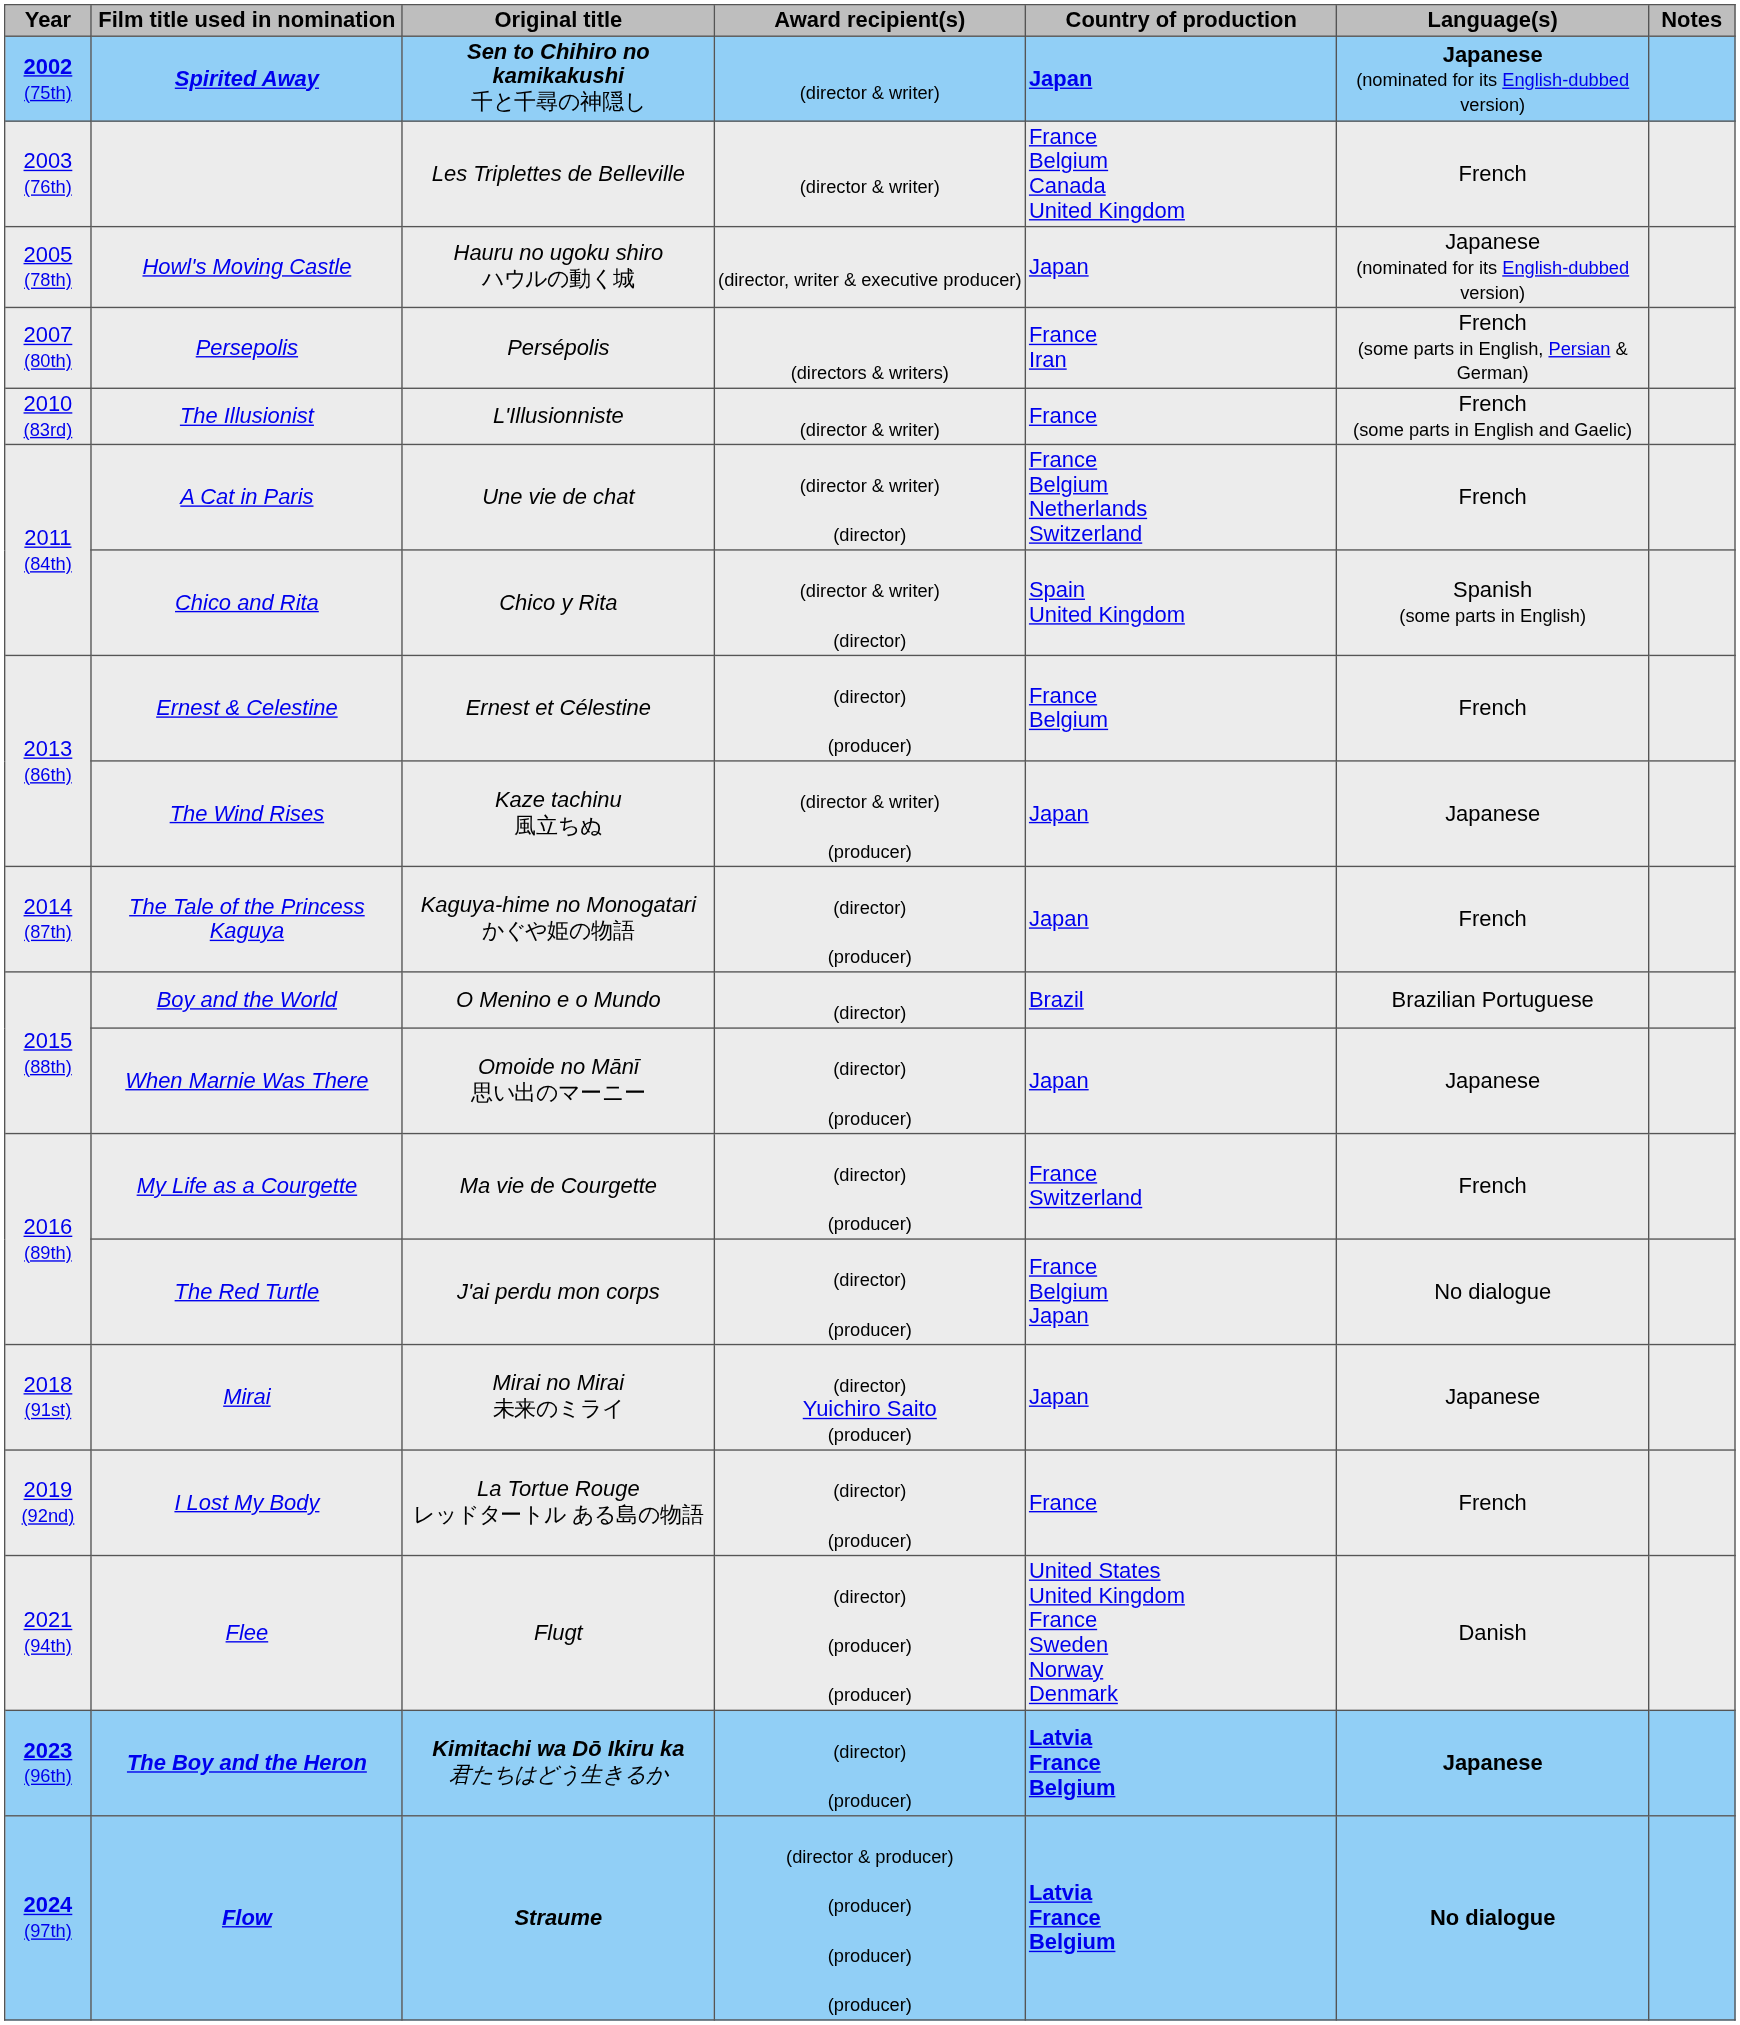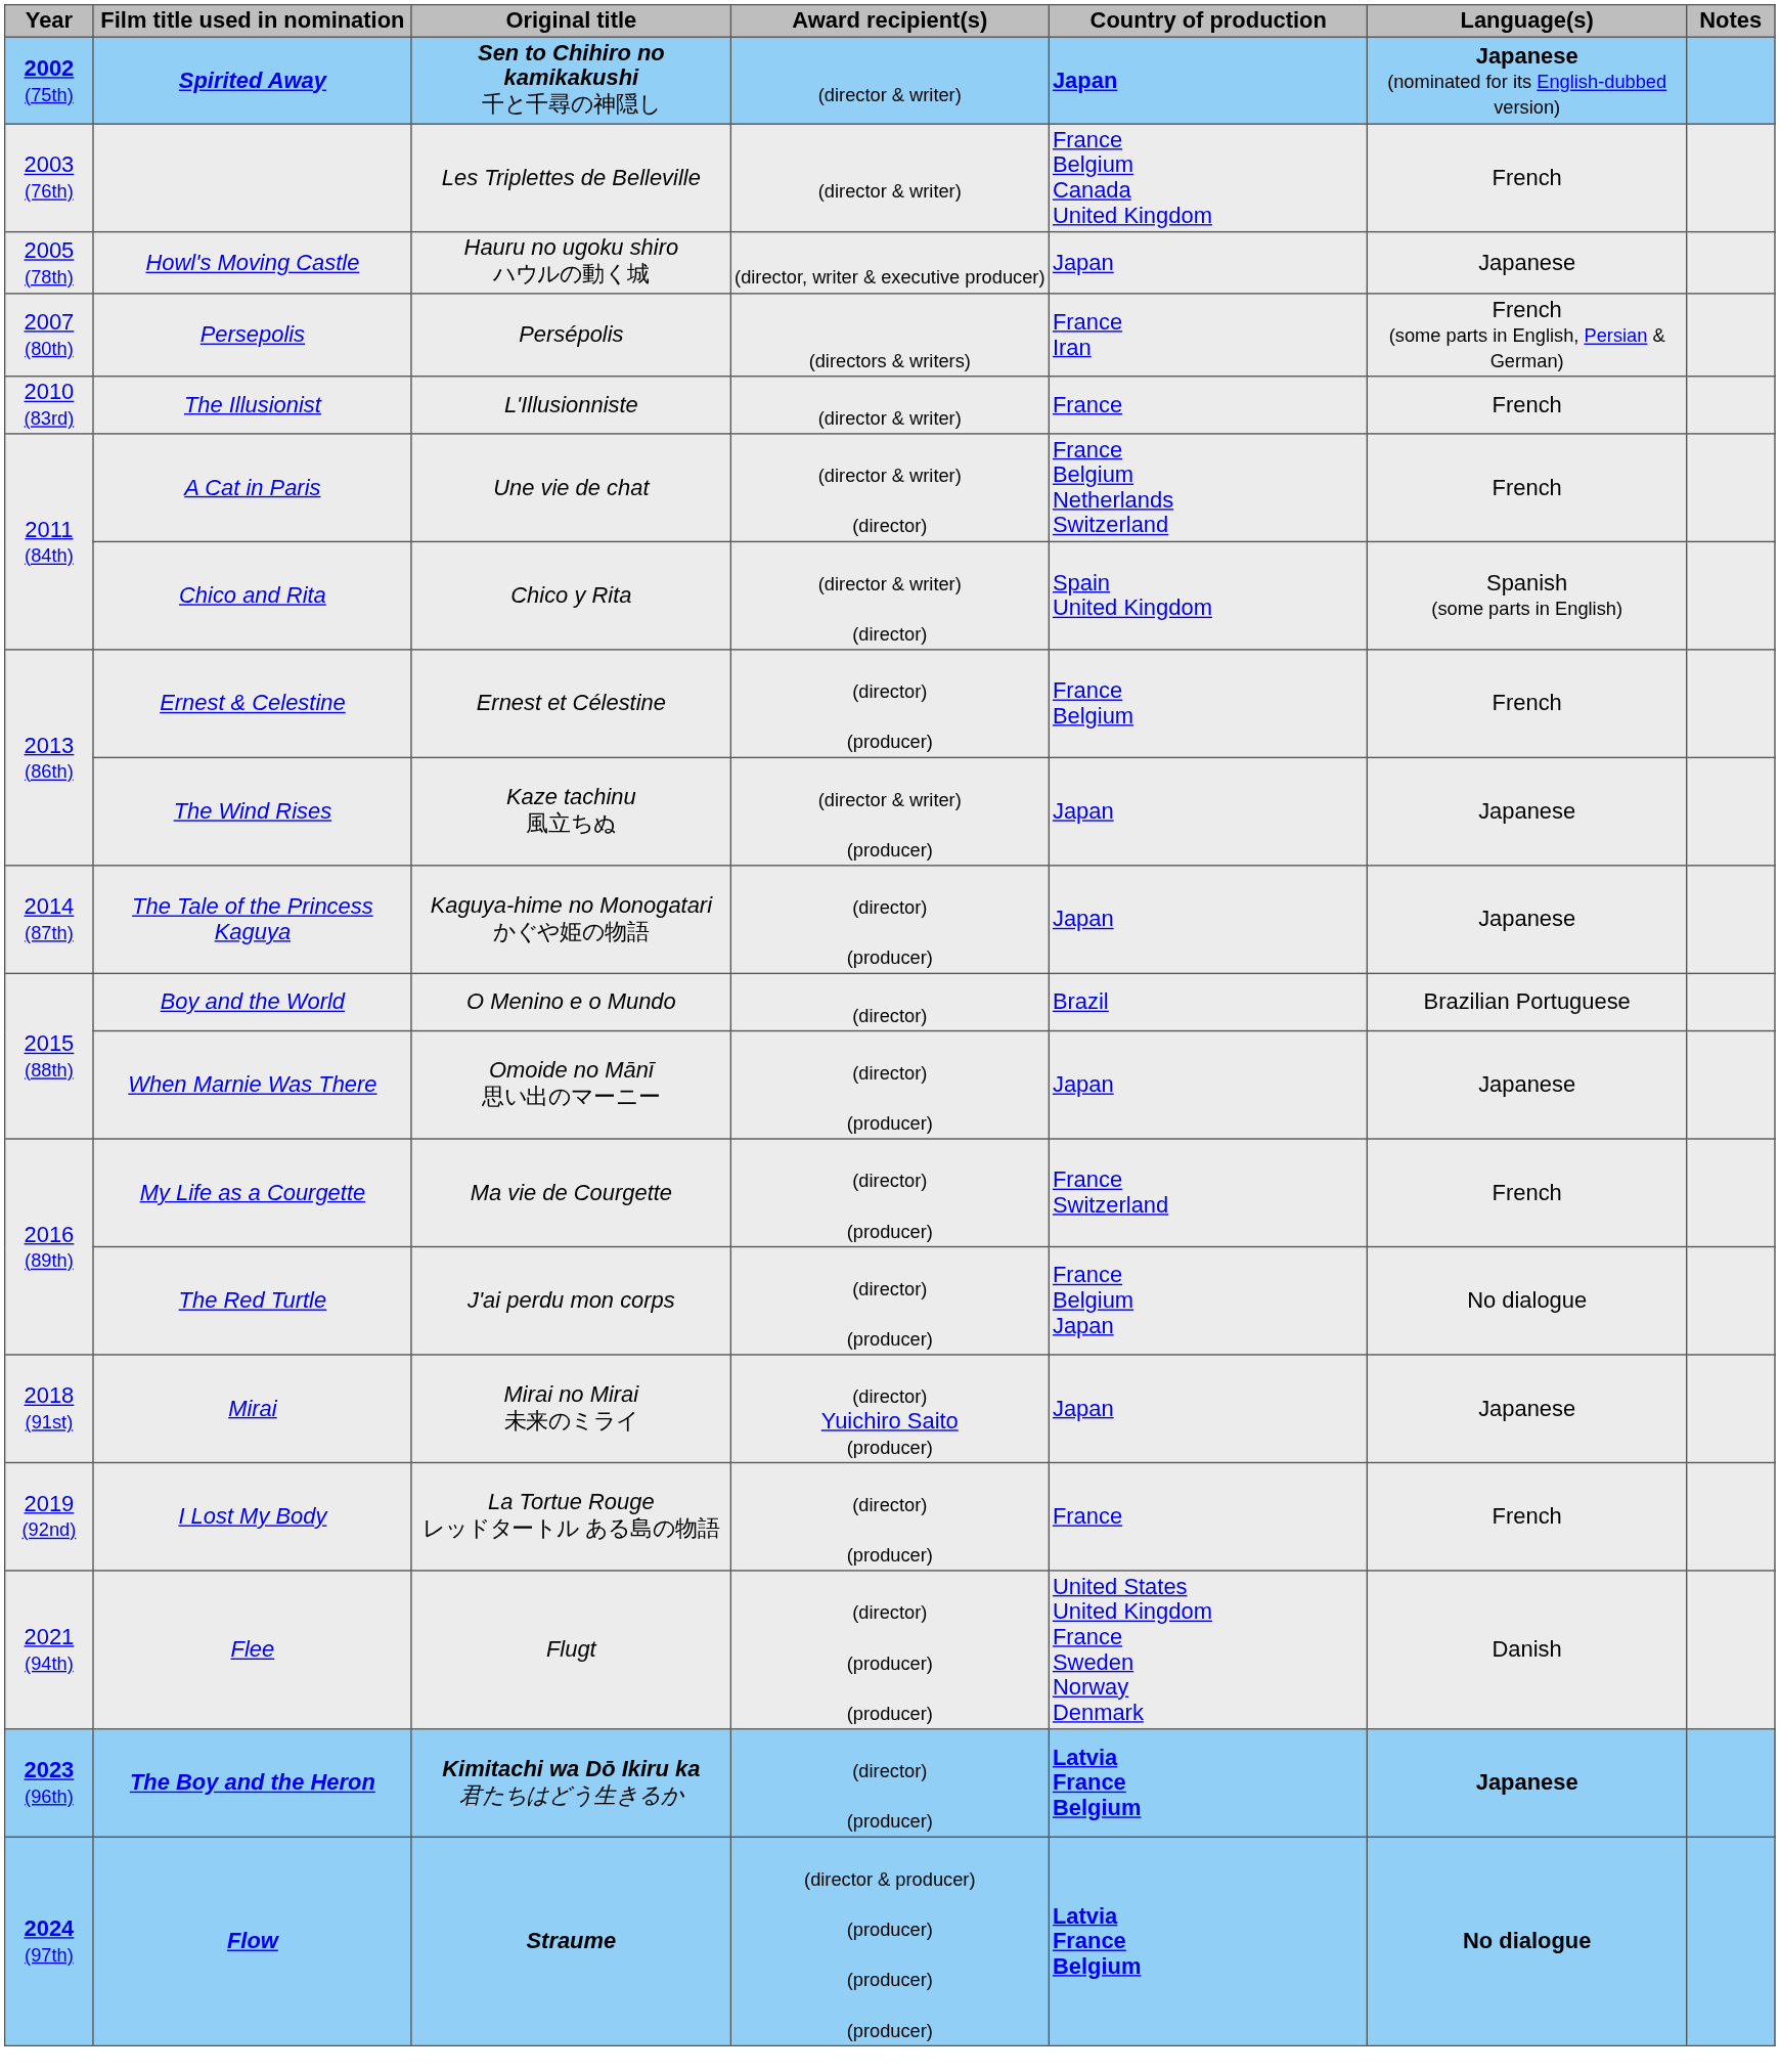 <table cellpadding=2 cellspacing=0 border=1 style="border-collapse:collapse; border: 1px #555 solid; text-align:center" class="sortable">
 <tr bgcolor="#bebebe">
 <th width="5%">Year</th>
 <th width="18%">Film title used in nomination</th>
 <th width="18%">Original title</th>
 <th width="18%">Award recipient(s)</th>
 <th width="18%">Country of production</th>
 <th width="18%">Language(s)</th>
 <th width="5%" class="unsortable">Notes</th>
 </tr>
 <tr bgcolor="#91CFF6">
 <td><strong><a href='#'>2002</a></strong><br><small><a href='#'>(75th)</a></small></td>
 <td><strong><em><a href='#'>Spirited Away</a></em></strong></td>
 <td><strong><em>Sen to Chihiro no kamikakushi</em></strong><br>千と千尋の神隠し</td>
 <td><strong></strong><br><small>(director & writer)</small></td>
 <td align="left"> <strong><a href='#'>Japan</a></strong></td>
 <td><strong>Japanese</strong><br><small>(nominated for its <a href='#'>English-</a><a href='#'>dubbed</a> version)</small></td>
 <td></td>
 </tr>
 <tr bgcolor="#ececec">
 <td><a href='#'>2003</a><br><small><a href='#'>(76th)</a></small></td>
 <td><em></em></td>
 <td><em>Les Triplettes de Belleville</em></td>
 <td><br><small>(director & writer)</small></td>
 <td align="left"> <a href='#'>France</a><br> <a href='#'>Belgium</a><br> <a href='#'>Canada</a><br> <a href='#'>United Kingdom</a></td>
 <td>French</td>
 <td></td>
 </tr>
 <tr bgcolor="#ececec">
 <td><a href='#'>2005</a><br><small><a href='#'>(78th)</a></small></td>
 <td><em><a href='#'>Howl's Moving Castle</a></em></td>
 <td><em>Hauru no ugoku shiro</em><br>ハウルの動く城</td>
 <td><br><small>(director, writer & executive producer)</small></td>
 <td align="left"> <a href='#'>Japan</a></td>
-<td>Japanese<br><small>(nominated for its <a href='#'>English-</a><a href='#'>dubbed</a> version)</small></td>
+<td>Japanese</td>
 <td></td>
 </tr>
 <tr bgcolor="#ececec">
 <td><a href='#'>2007</a><br><small><a href='#'>(80th)</a></small></td>
 <td><em><a href='#'>Persepolis</a></em></td>
 <td><em>Persépolis</em></td>
 <td><br><br><small>(directors & writers)</small></td>
 <td align="left"> <a href='#'>France</a><br> <a href='#'>Iran</a></td>
 <td>French<br><small>(some parts in English, <a href='#'>Persian</a> & German)</small></td>
 <td></td>
 </tr>
 <tr bgcolor="#ececec">
 <td><a href='#'>2010</a><br><small><a href='#'>(83rd)</a></small></td>
 <td><em><a href='#'>The Illusionist</a></em></td>
 <td><em>L'Illusionniste</em></td>
 <td><br><small>(director & writer)</small></td>
 <td align="left"> <a href='#'>France</a></td>
-<td>French<br><small>(some parts in English and Gaelic)</small></td>
+<td>French</td>
 <td></td>
 </tr>
 <tr bgcolor="#ececec">
 <td rowspan=2><a href='#'>2011</a><br><small><a href='#'>(84th)</a></small></td>
 <td><em><a href='#'>A Cat in Paris</a></em></td>
 <td><em>Une vie de chat</em></td>
 <td><br><small>(director & writer)</small><br><br><small>(director)</small></td>
 <td align="left"> <a href='#'>France</a><br> <a href='#'>Belgium</a><br>  <a href='#'>Netherlands</a><br> <a href='#'>Switzerland</a></td>
 <td>French</td>
 <td></td>
 </tr>
 <tr bgcolor="#ececec">
 <td><em><a href='#'>Chico and Rita</a></em></td>
 <td><em>Chico y Rita</em></td>
 <td><br><small>(director & writer)</small><br><br><small>(director)</small></td>
 <td align="left"> <a href='#'>Spain</a><br> <a href='#'>United Kingdom</a></td>
 <td>Spanish<br><small>(some parts in English)</small></td>
 <td></td>
 </tr>
 <tr bgcolor="#ececec">
 <td rowspan=2><a href='#'>2013</a><br><small><a href='#'>(86th)</a></small></td>
 <td><em><a href='#'>Ernest & Celestine</a></em></td>
 <td><em>Ernest et Célestine</em></td>
 <td><br><small>(director)</small><br><br><small>(producer)</small></td>
 <td align="left"> <a href='#'>France</a><br> <a href='#'>Belgium</a></td>
 <td>French</td>
 <td></td>
 </tr>
 <tr bgcolor="#ececec">
 <td><em><a href='#'>The Wind Rises</a></em></td>
 <td><em>Kaze tachinu</em><br>風立ちぬ</td>
 <td><br><small>(director & writer)</small><br><br><small>(producer)</small></td>
 <td align="left"> <a href='#'>Japan</a></td>
 <td>Japanese</td>
 <td></td>
 </tr>
 <tr bgcolor="#ececec">
 <td><a href='#'>2014</a><br><small><a href='#'>(87th)</a></small></td>
 <td><em><a href='#'>The Tale of the Princess Kaguya</a></em></td>
 <td><em>Kaguya-hime no Monogatari</em><br>かぐや姫の物語</td>
 <td><br><small>(director)</small><br><br><small>(producer)</small></td>
 <td align="left"> <a href='#'>Japan</a></td>
-<td>French</td>
+<td>Japanese</td>
 <td></td>
 </tr>
 <tr bgcolor="#ececec">
 <td rowspan=2><a href='#'>2015</a><br><small><a href='#'>(88th)</a></small></td>
 <td><em><a href='#'>Boy and the World</a></em></td>
 <td><em>O Menino e o Mundo</em></td>
 <td><br><small>(director)</small></td>
 <td align="left"> <a href='#'>Brazil</a></td>
 <td>Brazilian Portuguese</td>
 <td></td>
 </tr>
 <tr bgcolor="#ececec">
 <td><em><a href='#'>When Marnie Was There</a></em></td>
 <td><em>Omoide no Mānī</em><br>思い出のマーニー</td>
 <td><br><small>(director)</small><br><br><small>(producer)</small></td>
 <td align="left"> <a href='#'>Japan</a></td>
 <td>Japanese</td>
 <td></td>
 </tr>
 <tr bgcolor="#ececec">
 <td rowspan=2><a href='#'>2016</a><br><small><a href='#'>(89th)</a></small></td>
 <td><em><a href='#'>My Life as a Courgette</a></em></td>
 <td><em>Ma vie de Courgette</em></td>
 <td><br><small>(director)</small><br><br><small>(producer)</small></td>
 <td align="left"> <a href='#'>France</a><br> <a href='#'>Switzerland</a></td>
 <td>French</td>
 <td></td>
 </tr>
 <tr bgcolor="#ececec">
 <td><em><a href='#'>The Red Turtle</a></em></td>
 <td><em>J'ai perdu mon corps</em></td>
 <td><br><small>(director)</small><br><br><small>(producer)</small></td>
 <td align="left"> <a href='#'>France</a><br> <a href='#'>Belgium</a><br> <a href='#'>Japan</a></td>
 <td>No dialogue</td>
 <td></td>
 </tr>
 <tr bgcolor="#ececec">
 <td><a href='#'>2018</a><br><small><a href='#'>(91st)</a></small></td>
 <td><em><a href='#'>Mirai</a></em></td>
 <td><em>Mirai no Mirai</em><br>未来のミライ</td>
 <td><br><small>(director)</small><br><a href='#'>Yuichiro Saito</a><br><small>(producer)</small></td>
 <td align="left"> <a href='#'>Japan</a></td>
 <td>Japanese</td>
 <td></td>
 </tr>
 <tr bgcolor="#ececec">
 <td><a href='#'>2019</a><br><small><a href='#'>(92nd)</a></small></td>
 <td><em><a href='#'>I Lost My Body</a></em></td>
 <td><em>La Tortue Rouge</em><br>レッドタートル ある島の物語</td>
 <td><br><small>(director)</small><br><br><small>(producer)</small></td>
 <td align="left"> <a href='#'>France</a></td>
 <td>French</td>
 <td></td>
 </tr>
 <tr bgcolor="#ececec">
 <td><a href='#'>2021</a><br><small><a href='#'>(94th)</a></small></td>
 <td><em><a href='#'>Flee</a></em></td>
 <td><em>Flugt</em></td>
 <td><br><small>(director)</small><br><br><small>(producer)</small><br><br><small>(producer)</small></td>
 <td align="left"> <a href='#'>United States</a> <br>  <a href='#'>United Kingdom</a> <br>  <a href='#'>France</a> <br>  <a href='#'>Sweden</a> <br>  <a href='#'>Norway</a> <br>  <a href='#'>Denmark</a></td>
 <td>Danish</td>
 <td></td>
 </tr>
 <tr bgcolor="#91CFF6">
 <td><strong><a href='#'>2023</a></strong><br><small><a href='#'>(96th)</a></small></td>
 <td><strong><em><a href='#'>The Boy and the Heron</a></em></strong></td>
 <td><strong><em>Kimitachi wa Dō Ikiru ka</em></strong><br><em>君たちはどう生きるか</em></td>
 <td><strong></strong><br><small>(director)</small><br><strong></strong><br><small>(producer)</small></td>
 <td align="left"> <strong><a href='#'>Latvia</a></strong><br> <strong><a href='#'>France</a></strong><br> <strong><a href='#'>Belgium</a></strong></td>
 <td><strong>Japanese</strong></td>
 <td></td>
 </tr>
 <tr bgcolor="#91CFF6">
 <td><strong><a href='#'>2024</a></strong><br><small><a href='#'>(97th)</a></small></td>
 <td><strong><em><a href='#'>Flow</a></em></strong></td>
 <td><strong><em>Straume</em></strong></td>
 <td><strong></strong><br><small>(director & producer)</small><br><strong></strong><br><small>(producer)</small><br><strong></strong><br><small>(producer)</small><br><strong></strong><br><small>(producer)</small></td>
 <td align="left"> <strong><a href='#'>Latvia</a></strong><br> <strong><a href='#'>France</a></strong><br> <strong><a href='#'>Belgium</a></strong></td>
 <td><strong>No dialogue</strong></td>
 <td></td>
 </tr>
 </table>
